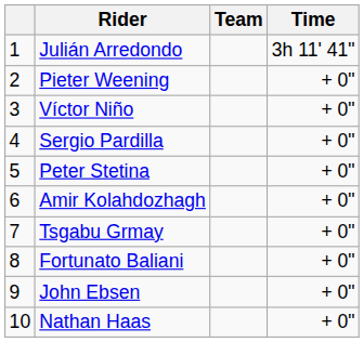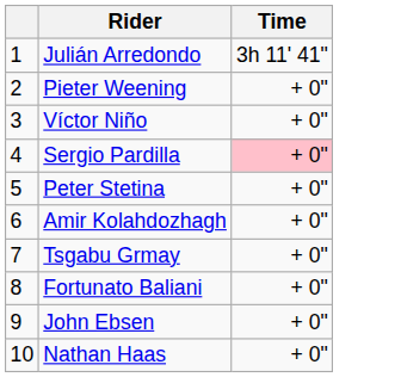 <table class=wikitable>
 <tr>
 <th></th>
 <th>Rider</th>
-<th>Team</th>
 <th>Time</th>
 </tr>
 <tr>
 <td>1</td>
 <td> <a href='#'>Julián Arredondo</a> </td>
-<td></td>
 <td align=right>3h 11' 41"</td>
 </tr>
 <tr>
 <td>2</td>
 <td> <a href='#'>Pieter Weening</a></td>
-<td></td>
 <td align=right>+ 0"</td>
 </tr>
 <tr>
 <td>3</td>
 <td> <a href='#'>Víctor Niño</a></td>
-<td></td>
 <td align=right>+ 0"</td>
 </tr>
 <tr>
 <td>4</td>
 <td> <a href='#'>Sergio Pardilla</a></td>
-<td></td>
-<td align=right>+ 0"</td>
+<td align=right style="background: pink;">+ 0"</td>
 </tr>
 <tr>
 <td>5</td>
 <td> <a href='#'>Peter Stetina</a></td>
-<td></td>
 <td align=right>+ 0"</td>
 </tr>
 <tr>
 <td>6</td>
 <td> <a href='#'>Amir Kolahdozhagh</a></td>
-<td></td>
 <td align=right>+ 0"</td>
 </tr>
 <tr>
 <td>7</td>
 <td> <a href='#'>Tsgabu Grmay</a></td>
-<td></td>
 <td align=right>+ 0"</td>
 </tr>
 <tr>
 <td>8</td>
 <td> <a href='#'>Fortunato Baliani</a></td>
-<td></td>
 <td align=right>+ 0"</td>
 </tr>
 <tr>
 <td>9</td>
 <td> <a href='#'>John Ebsen</a></td>
-<td></td>
 <td align=right>+ 0"</td>
 </tr>
 <tr>
 <td>10</td>
 <td> <a href='#'>Nathan Haas</a></td>
-<td></td>
 <td align=right>+ 0"</td>
 </tr>
 </table>
